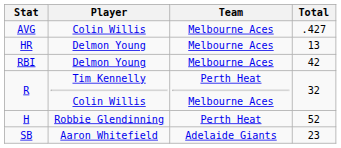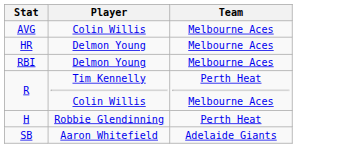 <table class="wikitable" style="text-align:center;">
 <tr>
 <th scope="col" width=50>Stat</th>
 <th scope="col" width=150>Player</th>
 <th scope="col" width=150>Team</th>
-<th scope="col" width=50>Total</th>
 </tr>
 <tr>
 <td><a href='#'>AVG</a></td>
 <td><a href='#'>Colin Willis</a></td>
 <td><a href='#'>Melbourne Aces</a></td>
-<td>.427</td>
 </tr>
 <tr>
 <td><a href='#'>HR</a></td>
 <td><a href='#'>Delmon Young</a></td>
 <td><a href='#'>Melbourne Aces</a></td>
-<td>13</td>
 </tr>
 <tr>
 <td><a href='#'>RBI</a></td>
 <td><a href='#'>Delmon Young</a></td>
 <td><a href='#'>Melbourne Aces</a></td>
-<td>42</td>
 </tr>
 <tr>
 <td><a href='#'>R</a></td>
 <td><div><a href='#'>Tim Kennelly</a></div><hr><div><a href='#'>Colin Willis</a></div></td>
 <td><div><a href='#'>Perth Heat</a></div><hr><div><a href='#'>Melbourne Aces</a></div></td>
-<td>32</td>
 </tr>
 <tr>
 <td><a href='#'>H</a></td>
 <td><a href='#'>Robbie Glendinning</a></td>
 <td><a href='#'>Perth Heat</a></td>
-<td>52</td>
 </tr>
 <tr>
 <td><a href='#'>SB</a></td>
 <td><a href='#'>Aaron Whitefield</a></td>
 <td><a href='#'>Adelaide Giants</a></td>
-<td>23</td>
 </tr>
 </table>
